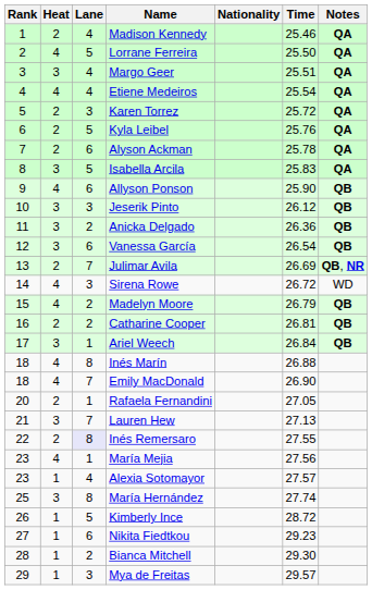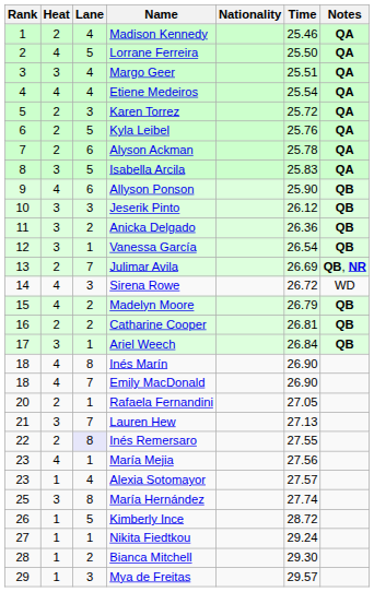 <table class="wikitable sortable" style="text-align:center">
 <tr>
 <th>Rank</th>
 <th>Heat</th>
 <th>Lane</th>
 <th>Name</th>
 <th>Nationality</th>
 <th>Time</th>
 <th>Notes</th>
 </tr>
 <tr bgcolor=ccffcc>
 <td>1</td>
 <td>2</td>
 <td>4</td>
 <td align=left><a href='#'>Madison Kennedy</a></td>
 <td align=left></td>
 <td>25.46</td>
 <td><strong>QA</strong></td>
 </tr>
 <tr bgcolor=ccffcc>
 <td>2</td>
 <td>4</td>
 <td>5</td>
 <td align=left><a href='#'>Lorrane Ferreira</a></td>
 <td align=left></td>
 <td>25.50</td>
 <td><strong>QA</strong></td>
 </tr>
 <tr bgcolor=ccffcc>
 <td>3</td>
 <td>3</td>
 <td>4</td>
 <td align=left><a href='#'>Margo Geer</a></td>
 <td align=left></td>
 <td>25.51</td>
 <td><strong>QA</strong></td>
 </tr>
 <tr bgcolor=ccffcc>
 <td>4</td>
 <td>4</td>
 <td>4</td>
 <td align=left><a href='#'>Etiene Medeiros</a></td>
 <td align=left></td>
 <td>25.54</td>
 <td><strong>QA</strong></td>
 </tr>
 <tr bgcolor=ccffcc>
 <td>5</td>
 <td>2</td>
 <td>3</td>
 <td align=left><a href='#'>Karen Torrez</a></td>
 <td align=left></td>
 <td>25.72</td>
 <td><strong>QA</strong></td>
 </tr>
 <tr bgcolor=ccffcc>
 <td>6</td>
 <td>2</td>
 <td>5</td>
 <td align=left><a href='#'>Kyla Leibel</a></td>
 <td align=left></td>
 <td>25.76</td>
 <td><strong>QA</strong></td>
 </tr>
 <tr bgcolor=ccffcc>
 <td>7</td>
 <td>2</td>
 <td>6</td>
 <td align=left><a href='#'>Alyson Ackman</a></td>
 <td align=left></td>
 <td>25.78</td>
 <td><strong>QA</strong></td>
 </tr>
 <tr bgcolor=ccffcc>
 <td>8</td>
 <td>3</td>
 <td>5</td>
 <td align=left><a href='#'>Isabella Arcila</a></td>
 <td align=left></td>
 <td>25.83</td>
 <td><strong>QA</strong></td>
 </tr>
 <tr bgcolor=ddffdd>
 <td>9</td>
 <td>4</td>
 <td>6</td>
 <td align=left><a href='#'>Allyson Ponson</a></td>
 <td align=left></td>
 <td>25.90</td>
 <td><strong>QB</strong></td>
 </tr>
 <tr bgcolor=ddffdd>
 <td>10</td>
 <td>3</td>
 <td>3</td>
 <td align=left><a href='#'>Jeserik Pinto</a></td>
 <td align=left></td>
 <td>26.12</td>
 <td><strong>QB</strong></td>
 </tr>
 <tr bgcolor=ddffdd>
 <td>11</td>
 <td>3</td>
 <td>2</td>
 <td align=left><a href='#'>Anicka Delgado</a></td>
 <td align=left></td>
 <td>26.36</td>
 <td><strong>QB</strong></td>
 </tr>
 <tr bgcolor=ddffdd>
 <td>12</td>
 <td>3</td>
-<td>6</td>
+<td>1</td>
 <td align=left><a href='#'>Vanessa García</a></td>
 <td align=left></td>
 <td>26.54</td>
 <td><strong>QB</strong></td>
 </tr>
 <tr bgcolor=ddffdd>
 <td>13</td>
 <td>2</td>
 <td>7</td>
 <td align=left><a href='#'>Julimar Avila</a></td>
 <td align=left></td>
 <td>26.69</td>
 <td><strong>QB</strong>, <strong><a href='#'>NR</a></strong></td>
 </tr>
 <tr>
 <td>14</td>
 <td>4</td>
 <td>3</td>
 <td align=left><a href='#'>Sirena Rowe</a></td>
 <td align=left></td>
 <td>26.72</td>
 <td>WD</td>
 </tr>
 <tr bgcolor=ddffdd>
 <td>15</td>
 <td>4</td>
 <td>2</td>
 <td align=left><a href='#'>Madelyn Moore</a></td>
 <td align=left></td>
 <td>26.79</td>
 <td><strong>QB</strong></td>
 </tr>
 <tr bgcolor=ddffdd>
 <td>16</td>
 <td>2</td>
 <td>2</td>
 <td align=left><a href='#'>Catharine Cooper</a></td>
 <td align=left></td>
 <td>26.81</td>
 <td><strong>QB</strong></td>
 </tr>
 <tr bgcolor=ddffdd>
 <td>17</td>
 <td>3</td>
 <td>1</td>
 <td align=left><a href='#'>Ariel Weech</a></td>
 <td align=left></td>
 <td>26.84</td>
 <td><strong>QB</strong></td>
 </tr>
 <tr>
 <td>18</td>
 <td>4</td>
 <td>8</td>
 <td align=left><a href='#'>Inés Marín</a></td>
 <td align=left></td>
-<td>26.88</td>
+<td>26.90</td>
 <td></td>
 </tr>
 <tr>
 <td>18</td>
 <td>4</td>
 <td>7</td>
 <td align=left><a href='#'>Emily MacDonald</a></td>
 <td align=left></td>
 <td>26.90</td>
 <td></td>
 </tr>
 <tr>
 <td>20</td>
 <td>2</td>
 <td>1</td>
 <td align=left><a href='#'>Rafaela Fernandini</a></td>
 <td align=left></td>
 <td>27.05</td>
 <td></td>
 </tr>
 <tr>
 <td>21</td>
 <td>3</td>
 <td>7</td>
 <td align=left><a href='#'>Lauren Hew</a></td>
 <td align=left></td>
 <td>27.13</td>
 <td></td>
 </tr>
 <tr>
 <td>22</td>
 <td>2</td>
 <td style="background: lavender;">8</td>
 <td align=left><a href='#'>Inés Remersaro</a></td>
 <td align=left></td>
 <td>27.55</td>
 <td></td>
 </tr>
 <tr>
 <td>23</td>
 <td>4</td>
 <td>1</td>
 <td align=left><a href='#'>María Mejia</a></td>
 <td align=left></td>
 <td>27.56</td>
 <td></td>
 </tr>
 <tr>
 <td>23</td>
 <td>1</td>
 <td>4</td>
 <td align=left><a href='#'>Alexia Sotomayor</a></td>
 <td align=left></td>
 <td>27.57</td>
 <td></td>
 </tr>
 <tr>
 <td>25</td>
 <td>3</td>
 <td>8</td>
 <td align=left><a href='#'>María Hernández</a></td>
 <td align=left></td>
 <td>27.74</td>
 <td></td>
 </tr>
 <tr>
 <td>26</td>
 <td>1</td>
 <td>5</td>
 <td align=left><a href='#'>Kimberly Ince</a></td>
 <td align=left></td>
 <td>28.72</td>
 <td></td>
 </tr>
 <tr>
 <td>27</td>
 <td>1</td>
-<td>6</td>
+<td>1</td>
 <td align=left><a href='#'>Nikita Fiedtkou</a></td>
 <td align=left></td>
-<td>29.23</td>
+<td>29.24</td>
 <td></td>
 </tr>
 <tr>
 <td>28</td>
 <td>1</td>
 <td>2</td>
 <td align=left><a href='#'>Bianca Mitchell</a></td>
 <td align=left></td>
 <td>29.30</td>
 <td></td>
 </tr>
 <tr>
 <td>29</td>
 <td>1</td>
 <td>3</td>
 <td align=left><a href='#'>Mya de Freitas</a></td>
 <td align=left></td>
 <td>29.57</td>
 <td></td>
 </tr>
 </table>
